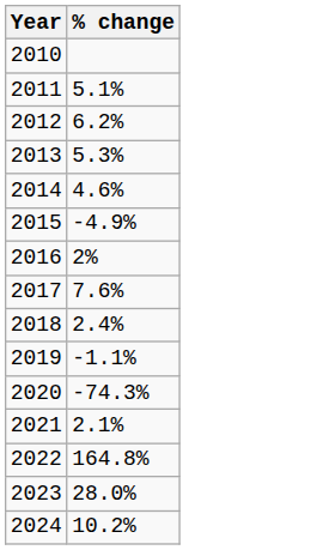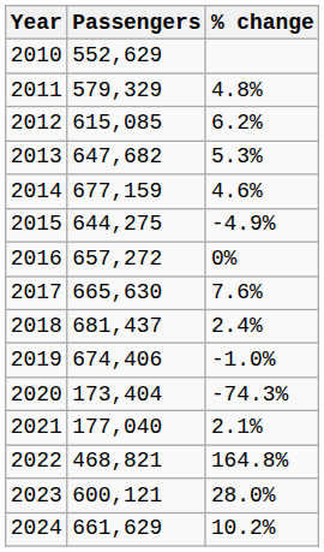 <table class="wikitable" style="font-size: 105%">
 <tr>
 <th>Year</th>
+<th>Passengers</th>
 <th>% change</th>
 </tr>
 <tr>
 <td>2010</td>
+<td>552,629</td>
 <td></td>
 </tr>
 <tr>
 <td>2011</td>
-<td> 5.1%</td>
+<td>579,329</td>
+<td> 4.8%</td>
 </tr>
 <tr>
 <td>2012</td>
+<td>615,085</td>
 <td> 6.2%</td>
 </tr>
 <tr>
 <td>2013</td>
+<td>647,682</td>
 <td> 5.3%</td>
 </tr>
 <tr>
 <td>2014</td>
+<td>677,159</td>
 <td> 4.6%</td>
 </tr>
 <tr>
 <td>2015</td>
+<td>644,275</td>
 <td> -4.9%</td>
 </tr>
 <tr>
 <td>2016</td>
-<td> 2%</td>
+<td>657,272</td>
+<td> 0%</td>
 </tr>
 <tr>
 <td>2017</td>
+<td>665,630</td>
 <td> 7.6%</td>
 </tr>
 <tr>
 <td>2018</td>
+<td>681,437</td>
 <td> 2.4%</td>
 </tr>
 <tr>
 <td>2019</td>
-<td> -1.1%</td>
+<td>674,406</td>
+<td> -1.0%</td>
 </tr>
 <tr>
 <td>2020</td>
+<td>173,404</td>
 <td> -74.3%</td>
 </tr>
 <tr>
 <td>2021</td>
+<td>177,040</td>
 <td> 2.1%</td>
 </tr>
 <tr>
 <td>2022</td>
+<td>468,821</td>
 <td> 164.8%</td>
 </tr>
 <tr>
 <td>2023</td>
+<td>600,121</td>
 <td> 28.0%</td>
 </tr>
 <tr>
 <td>2024</td>
+<td>661,629</td>
 <td> 10.2%</td>
 </tr>
 </table>
